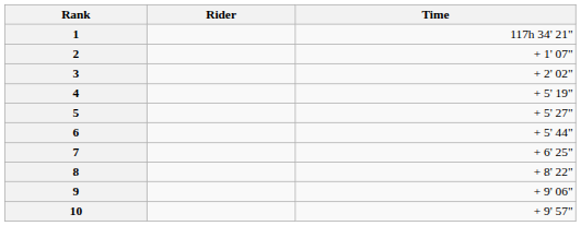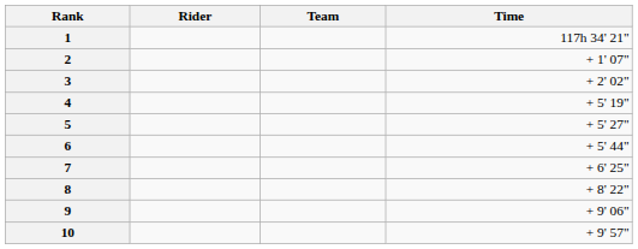 <table class="wikitable" style="width:46em;margin-bottom:0;">
 <tr>
 <th scope="col">Rank</th>
 <th scope="col">Rider</th>
+<th scope="col">Team</th>
 <th scope="col">Time</th>
 </tr>
 <tr>
 <th scope="row">1</th>
+<td></td>
 <td></td>
 <td style="text-align:right;">117h 34' 21"</td>
 </tr>
 <tr>
 <th scope="row">2</th>
 <td></td>
+<td></td>
 <td style="text-align:right;">+ 1' 07"</td>
 </tr>
 <tr>
 <th scope="row">3</th>
+<td></td>
 <td></td>
 <td style="text-align:right;">+ 2' 02"</td>
 </tr>
 <tr>
 <th scope="row">4</th>
 <td></td>
+<td></td>
 <td style="text-align:right;">+ 5' 19"</td>
 </tr>
 <tr>
 <th scope="row">5</th>
+<td></td>
 <td></td>
 <td style="text-align:right;">+ 5' 27"</td>
 </tr>
 <tr>
 <th scope="row">6</th>
 <td></td>
+<td></td>
 <td style="text-align:right;">+ 5' 44"</td>
 </tr>
 <tr>
 <th scope="row">7</th>
+<td></td>
 <td></td>
 <td style="text-align:right;">+ 6' 25"</td>
 </tr>
 <tr>
 <th scope="row">8</th>
 <td></td>
+<td></td>
 <td style="text-align:right;">+ 8' 22"</td>
 </tr>
 <tr>
 <th scope="row">9</th>
+<td></td>
 <td></td>
 <td style="text-align:right;">+ 9' 06"</td>
 </tr>
 <tr>
 <th scope="row">10</th>
 <td></td>
+<td></td>
 <td style="text-align:right;">+ 9' 57"</td>
 </tr>
 </table>
